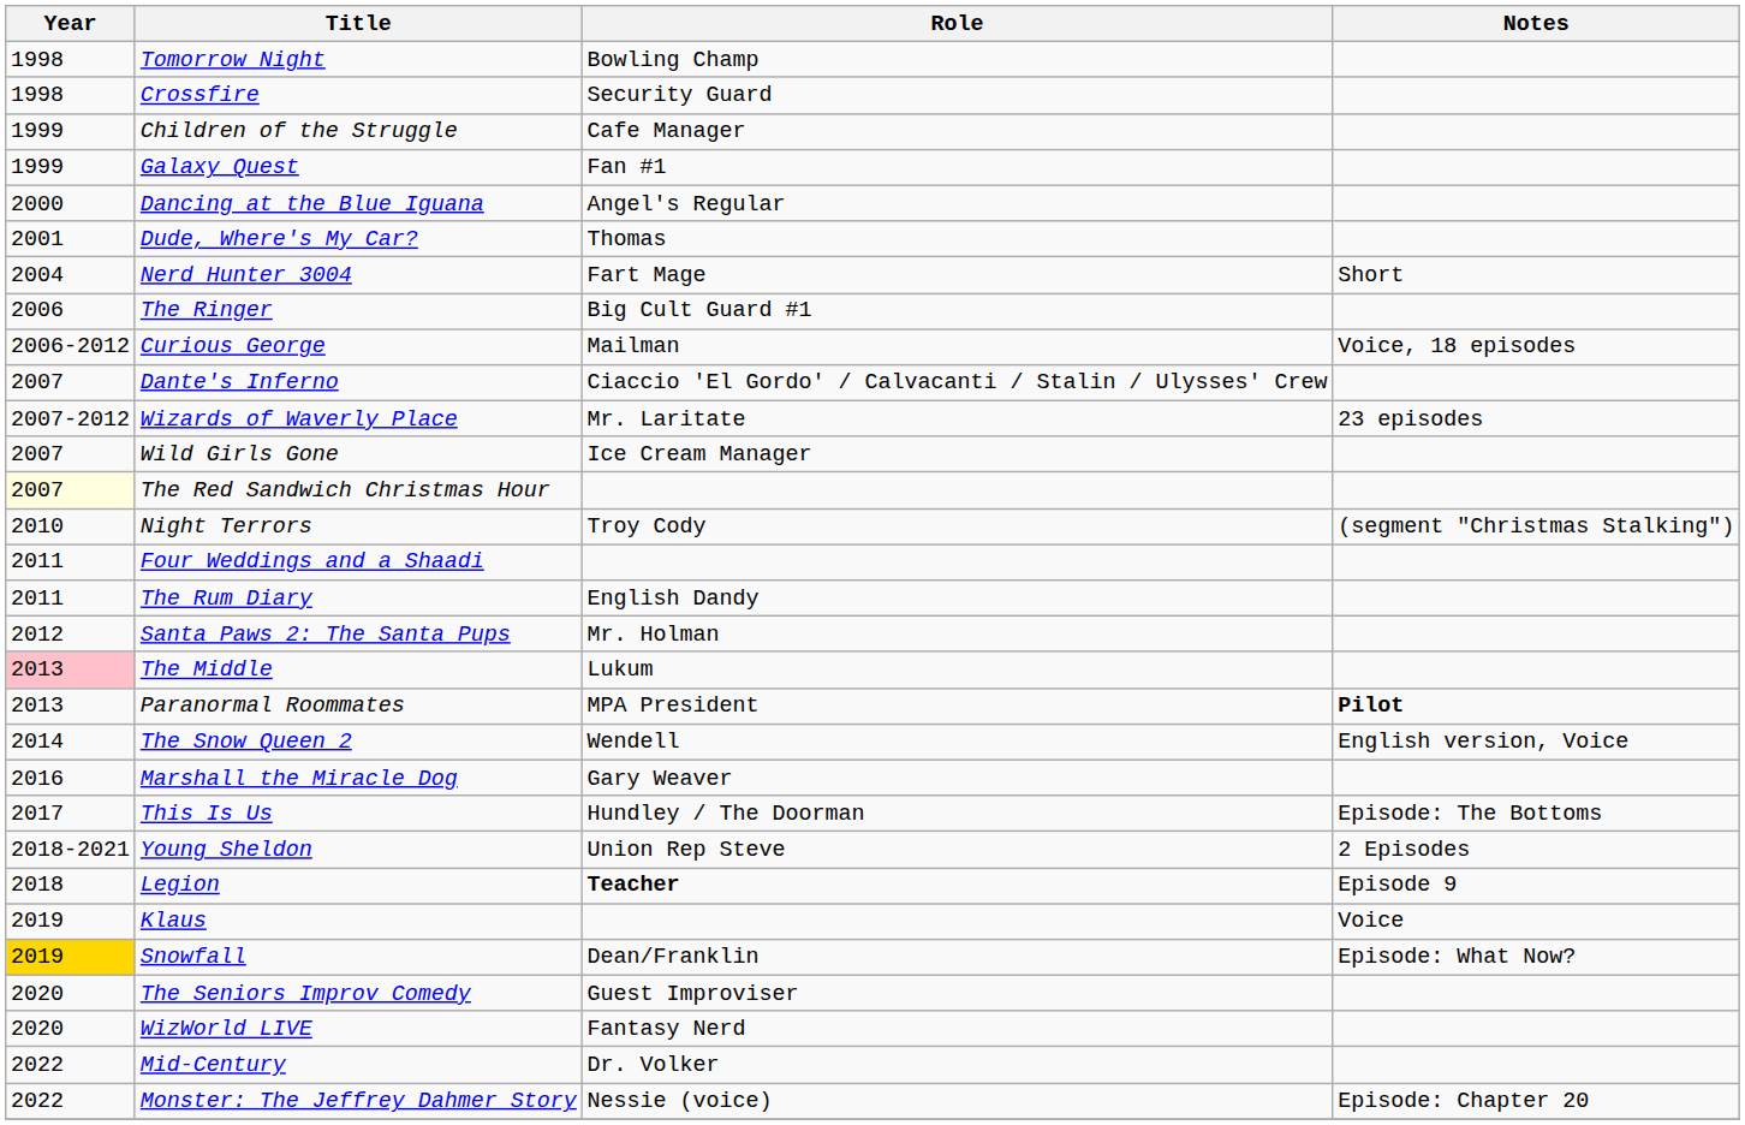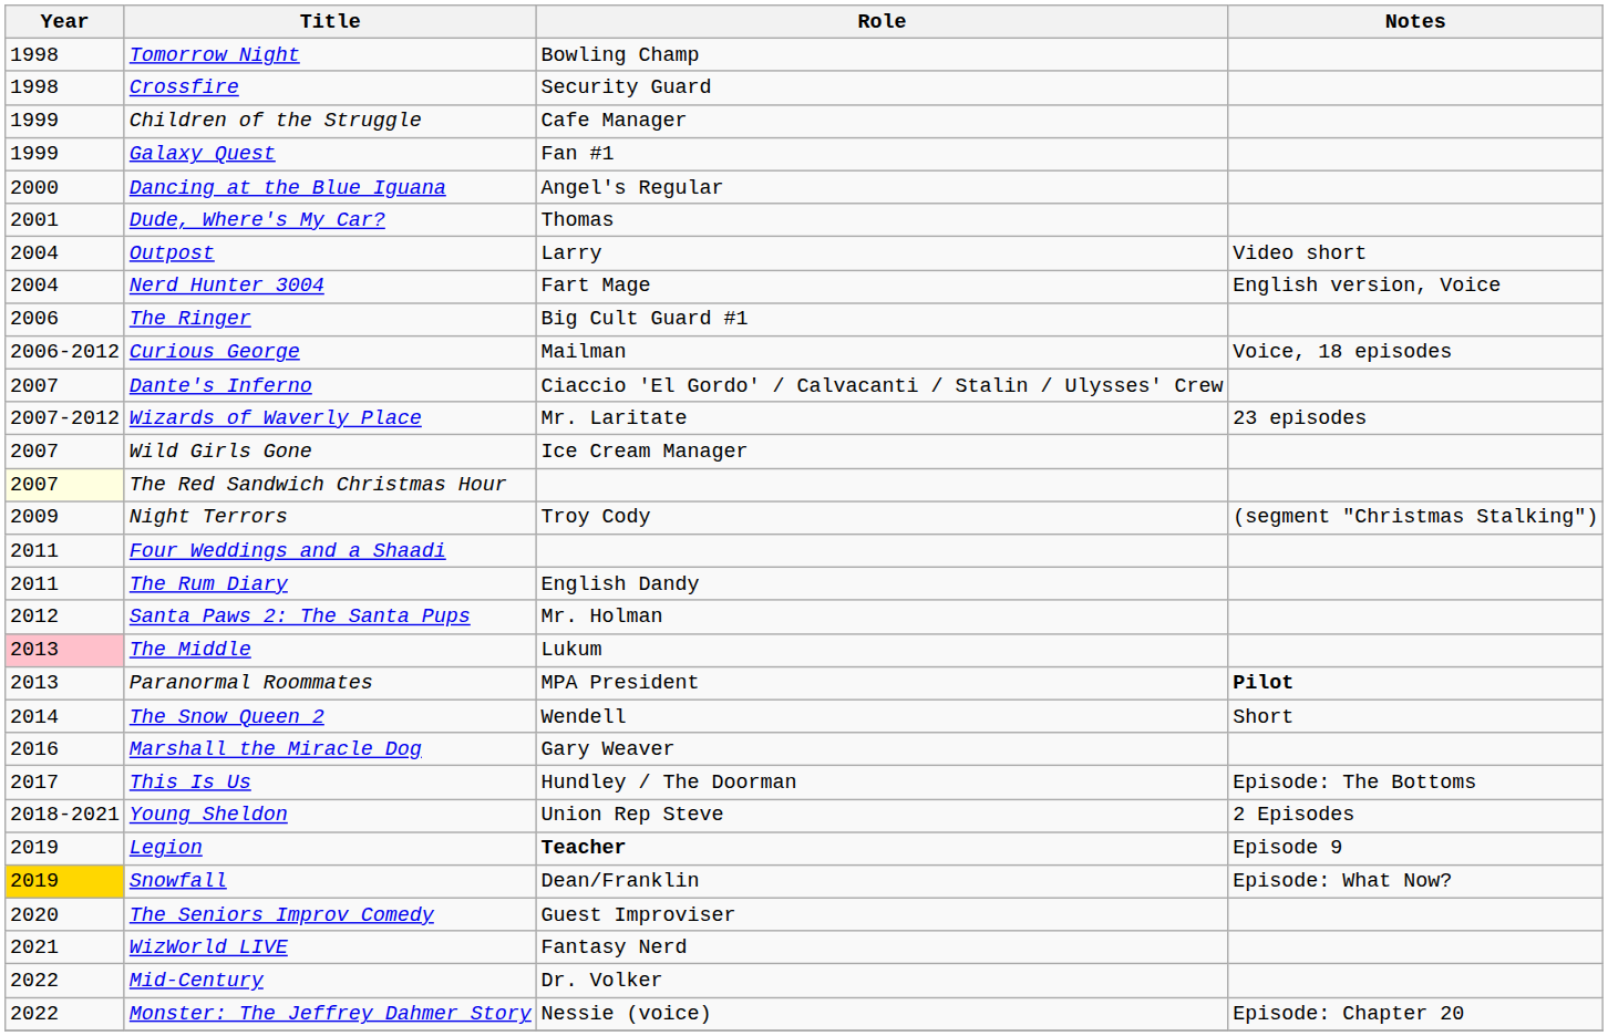 <table class="wikitable">
 <tr>
 <th>Year</th>
 <th>Title</th>
 <th>Role</th>
 <th>Notes</th>
 </tr>
 <tr>
 <td>1998</td>
 <td><em><a href='#'>Tomorrow Night</a></em></td>
 <td>Bowling Champ</td>
 <td></td>
 </tr>
 <tr>
 <td>1998</td>
 <td><em><a href='#'>Crossfire</a></em></td>
 <td>Security Guard</td>
 <td></td>
 </tr>
 <tr>
 <td>1999</td>
 <td><em>Children of the Struggle</em></td>
 <td>Cafe Manager</td>
 <td></td>
 </tr>
 <tr>
 <td>1999</td>
 <td><em><a href='#'>Galaxy Quest</a></em></td>
 <td>Fan #1</td>
 <td></td>
 </tr>
 <tr>
 <td>2000</td>
 <td><em><a href='#'>Dancing at the Blue Iguana</a></em></td>
 <td>Angel's Regular</td>
 <td></td>
 </tr>
 <tr>
 <td>2001</td>
 <td><em><a href='#'>Dude, Where's My Car?</a></em></td>
 <td>Thomas</td>
 <td></td>
 </tr>
 <tr>
 <td>2004</td>
+<td><em><a href='#'>Outpost</a></em></td>
+<td>Larry</td>
+<td>Video short</td>
+</tr>
+<tr>
+<td>2004</td>
 <td><em><a href='#'>Nerd Hunter 3004</a></em></td>
 <td>Fart Mage</td>
-<td>Short</td>
+<td>English version, Voice</td>
 </tr>
 <tr>
 <td>2006</td>
 <td><em><a href='#'>The Ringer</a></em></td>
 <td>Big Cult Guard #1</td>
 <td></td>
 </tr>
 <tr>
 <td>2006-2012</td>
 <td><em><a href='#'>Curious George</a></em></td>
 <td>Mailman</td>
 <td>Voice, 18 episodes</td>
 </tr>
 <tr>
 <td>2007</td>
 <td><em><a href='#'>Dante's Inferno</a></em></td>
 <td>Ciaccio 'El Gordo' / Calvacanti / Stalin / Ulysses' Crew</td>
 <td></td>
 </tr>
 <tr>
 <td>2007-2012</td>
 <td><em><a href='#'>Wizards of Waverly Place</a></em></td>
 <td>Mr. Laritate</td>
 <td>23 episodes</td>
 </tr>
 <tr>
 <td>2007</td>
 <td><em>Wild Girls Gone</em></td>
 <td>Ice Cream Manager</td>
 <td></td>
 </tr>
 <tr>
 <td style="background: lightyellow;">2007</td>
 <td><em>The Red Sandwich Christmas Hour</em></td>
 <td></td>
 <td></td>
 </tr>
 <tr>
-<td>2010</td>
+<td>2009</td>
 <td><em>Night Terrors</em></td>
 <td>Troy Cody</td>
 <td>(segment "Christmas Stalking")</td>
 </tr>
 <tr>
 <td>2011</td>
 <td><em><a href='#'>Four Weddings and a Shaadi</a></em></td>
 <td></td>
 <td></td>
 </tr>
 <tr>
 <td>2011</td>
 <td><em><a href='#'>The Rum Diary</a></em></td>
 <td>English Dandy</td>
 <td></td>
 </tr>
 <tr>
 <td>2012</td>
 <td><em><a href='#'>Santa Paws 2: The Santa Pups</a></em></td>
 <td>Mr. Holman</td>
 <td></td>
 </tr>
 <tr>
 <td style="background: pink;">2013</td>
 <td><em><a href='#'>The Middle</a></em></td>
 <td>Lukum</td>
 <td></td>
 </tr>
 <tr>
 <td>2013</td>
 <td><em>Paranormal Roommates</em></td>
 <td>MPA President</td>
 <td><strong>Pilot</strong></td>
 </tr>
 <tr>
 <td>2014</td>
 <td><em><a href='#'>The Snow Queen 2</a></em></td>
 <td>Wendell</td>
-<td>English version, Voice</td>
+<td>Short</td>
 </tr>
 <tr>
 <td>2016</td>
 <td><em><a href='#'>Marshall the Miracle Dog</a></em></td>
 <td>Gary Weaver</td>
 <td></td>
 </tr>
 <tr>
 <td>2017</td>
 <td><em><a href='#'>This Is Us</a></em></td>
 <td>Hundley / The Doorman</td>
 <td>Episode: The Bottoms</td>
 </tr>
 <tr>
 <td>2018-2021</td>
 <td><em><a href='#'>Young Sheldon</a></em></td>
 <td>Union Rep Steve</td>
 <td>2 Episodes</td>
 </tr>
 <tr>
-<td>2018</td>
+<td>2019</td>
 <td><em><a href='#'>Legion</a> </em></td>
 <td><strong>Teacher</strong></td>
 <td>Episode 9</td>
-</tr>
-<tr>
-<td>2019</td>
-<td><em><a href='#'>Klaus</a></em></td>
-<td></td>
-<td>Voice</td>
 </tr>
 <tr>
 <td style="background: gold;">2019</td>
 <td><em><a href='#'>Snowfall</a> </em></td>
 <td>Dean/Franklin</td>
 <td>Episode: What Now?</td>
 </tr>
 <tr>
 <td>2020</td>
 <td><em><a href='#'>The Seniors Improv Comedy</a> </em></td>
 <td>Guest Improviser</td>
 <td></td>
 </tr>
 <tr>
-<td>2020</td>
+<td>2021</td>
 <td><em><a href='#'>WizWorld LIVE</a></em></td>
 <td>Fantasy Nerd</td>
 <td></td>
 </tr>
 <tr>
 <td>2022</td>
 <td><em><a href='#'>Mid-Century</a> </em></td>
 <td>Dr. Volker</td>
 <td></td>
 </tr>
 <tr>
 <td>2022</td>
 <td><em><a href='#'>Monster: The Jeffrey Dahmer Story</a> </em></td>
 <td>Nessie (voice)</td>
 <td>Episode: Chapter 20</td>
 </tr>
 <tr>
 </tr>
 </table>
